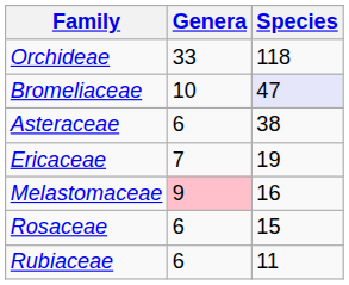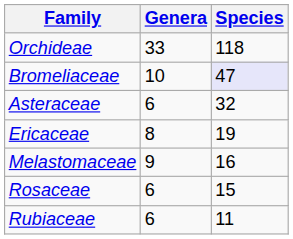 <table class="wikitable sortable mw-collapsible">
 <tr>
 <th><a href='#'>Family</a></th>
 <th><a href='#'>Genera</a></th>
 <th><a href='#'>Species</a></th>
 </tr>
 <tr>
 <td><em><a href='#'>Orchideae</a></em></td>
 <td>33</td>
 <td>118</td>
 </tr>
 <tr>
 <td><em><a href='#'>Bromeliaceae</a></em></td>
 <td>10</td>
 <td style="background: lavender;">47</td>
 </tr>
 <tr>
 <td><em><a href='#'>Asteraceae</a></em></td>
 <td>6</td>
-<td>38</td>
+<td>32</td>
 </tr>
 <tr>
 <td><em><a href='#'>Ericaceae</a></em></td>
-<td>7</td>
+<td>8</td>
 <td>19</td>
 </tr>
 <tr>
 <td><em><a href='#'>Melastomaceae</a></em></td>
-<td style="background: pink;">9</td>
+<td>9</td>
 <td>16</td>
 </tr>
 <tr>
 <td><em><a href='#'>Rosaceae</a></em></td>
 <td>6</td>
 <td>15</td>
 </tr>
 <tr>
 <td><em><a href='#'>Rubiaceae</a></em></td>
 <td>6</td>
 <td>11</td>
 </tr>
 </table>
